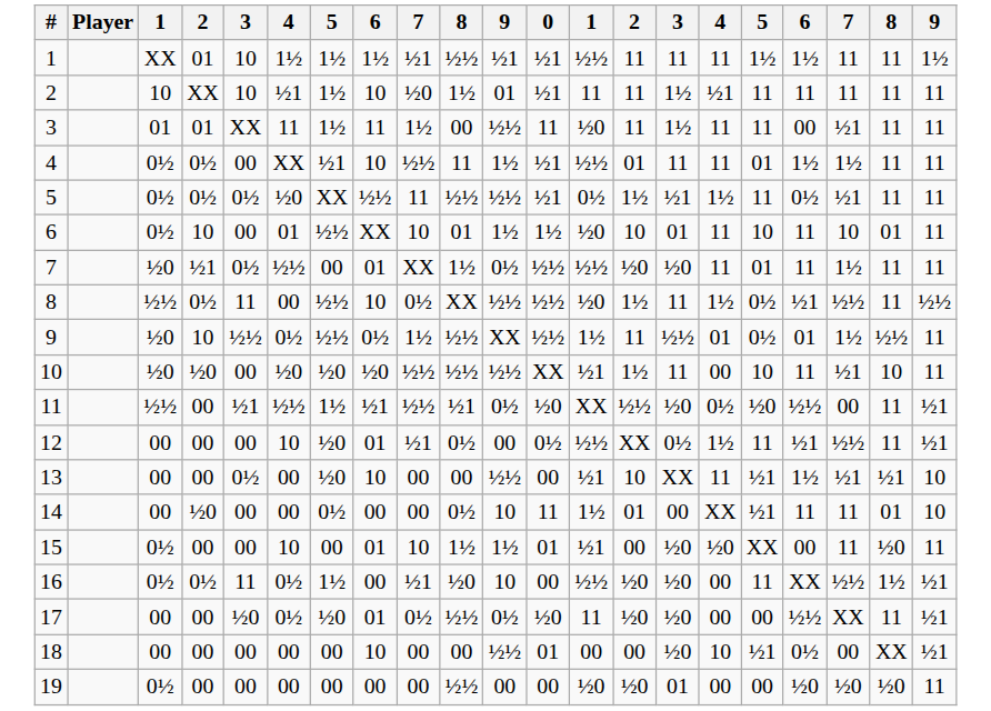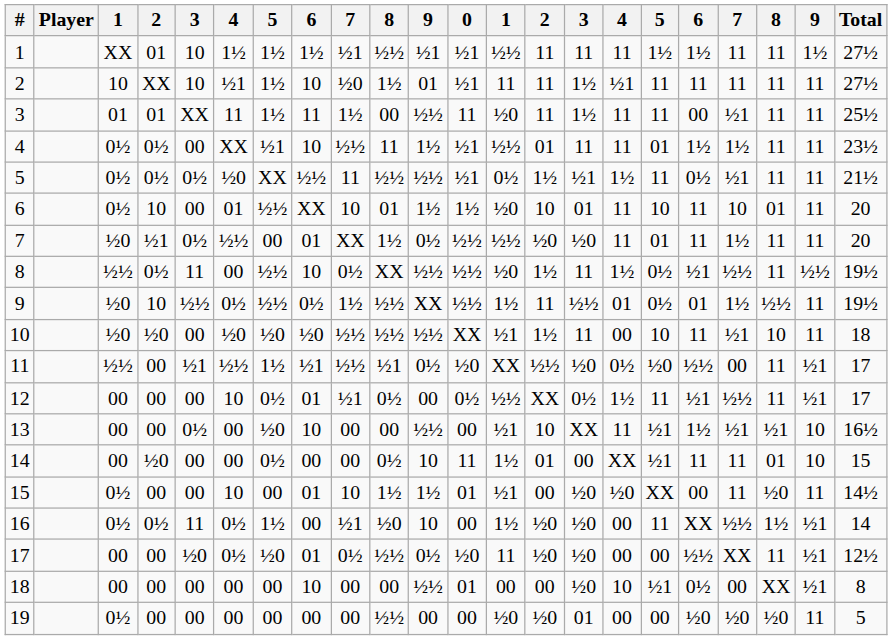 <table class="wikitable" style="text-align: center; margin: auto auto">
 <tr>
 <th>#</th>
 <th>Player</th>
 <th>1</th>
 <th>2</th>
 <th>3</th>
 <th>4</th>
 <th>5</th>
 <th>6</th>
 <th>7</th>
 <th>8</th>
 <th>9</th>
 <th>0</th>
 <th>1</th>
 <th>2</th>
 <th>3</th>
 <th>4</th>
 <th>5</th>
 <th>6</th>
 <th>7</th>
 <th>8</th>
 <th>9</th>
+<th>Total</th>
 </tr>
 <tr>
 <td>1</td>
 <td align=left></td>
 <td>XX</td>
 <td>01</td>
 <td>10</td>
 <td>1½</td>
 <td>1½</td>
 <td>1½</td>
 <td>½1</td>
 <td>½½</td>
 <td>½1</td>
 <td>½1</td>
 <td>½½</td>
 <td>11</td>
 <td>11</td>
 <td>11</td>
 <td>1½</td>
 <td>1½</td>
 <td>11</td>
 <td>11</td>
 <td>1½</td>
+<td>27½</td>
 </tr>
 <tr>
 <td>2</td>
 <td align=left></td>
 <td>10</td>
 <td>XX</td>
 <td>10</td>
 <td>½1</td>
 <td>1½</td>
 <td>10</td>
 <td>½0</td>
 <td>1½</td>
 <td>01</td>
 <td>½1</td>
 <td>11</td>
 <td>11</td>
 <td>1½</td>
 <td>½1</td>
 <td>11</td>
 <td>11</td>
 <td>11</td>
 <td>11</td>
 <td>11</td>
+<td>27½</td>
 </tr>
 <tr>
 <td>3</td>
 <td align=left></td>
 <td>01</td>
 <td>01</td>
 <td>XX</td>
 <td>11</td>
 <td>1½</td>
 <td>11</td>
 <td>1½</td>
 <td>00</td>
 <td>½½</td>
 <td>11</td>
 <td>½0</td>
 <td>11</td>
 <td>1½</td>
 <td>11</td>
 <td>11</td>
 <td>00</td>
 <td>½1</td>
 <td>11</td>
 <td>11</td>
+<td>25½</td>
 </tr>
 <tr>
 <td>4</td>
 <td align=left></td>
 <td>0½</td>
 <td>0½</td>
 <td>00</td>
 <td>XX</td>
 <td>½1</td>
 <td>10</td>
 <td>½½</td>
 <td>11</td>
 <td>1½</td>
 <td>½1</td>
 <td>½½</td>
 <td>01</td>
 <td>11</td>
 <td>11</td>
 <td>01</td>
 <td>1½</td>
 <td>1½</td>
 <td>11</td>
 <td>11</td>
+<td>23½</td>
 </tr>
 <tr>
 <td>5</td>
 <td align=left></td>
 <td>0½</td>
 <td>0½</td>
 <td>0½</td>
 <td>½0</td>
 <td>XX</td>
 <td>½½</td>
 <td>11</td>
 <td>½½</td>
 <td>½½</td>
 <td>½1</td>
 <td>0½</td>
 <td>1½</td>
 <td>½1</td>
 <td>1½</td>
 <td>11</td>
 <td>0½</td>
 <td>½1</td>
 <td>11</td>
 <td>11</td>
+<td>21½</td>
 </tr>
 <tr>
 <td>6</td>
 <td align=left></td>
 <td>0½</td>
 <td>10</td>
 <td>00</td>
 <td>01</td>
 <td>½½</td>
 <td>XX</td>
 <td>10</td>
 <td>01</td>
 <td>1½</td>
 <td>1½</td>
 <td>½0</td>
 <td>10</td>
 <td>01</td>
 <td>11</td>
 <td>10</td>
 <td>11</td>
 <td>10</td>
 <td>01</td>
 <td>11</td>
+<td>20</td>
 </tr>
 <tr>
 <td>7</td>
 <td align=left></td>
 <td>½0</td>
 <td>½1</td>
 <td>0½</td>
 <td>½½</td>
 <td>00</td>
 <td>01</td>
 <td>XX</td>
 <td>1½</td>
 <td>0½</td>
 <td>½½</td>
 <td>½½</td>
 <td>½0</td>
 <td>½0</td>
 <td>11</td>
 <td>01</td>
 <td>11</td>
 <td>1½</td>
 <td>11</td>
 <td>11</td>
+<td>20</td>
 </tr>
 <tr>
 <td>8</td>
 <td align=left></td>
 <td>½½</td>
 <td>0½</td>
 <td>11</td>
 <td>00</td>
 <td>½½</td>
 <td>10</td>
 <td>0½</td>
 <td>XX</td>
 <td>½½</td>
 <td>½½</td>
 <td>½0</td>
 <td>1½</td>
 <td>11</td>
 <td>1½</td>
 <td>0½</td>
 <td>½1</td>
 <td>½½</td>
 <td>11</td>
 <td>½½</td>
+<td>19½</td>
 </tr>
 <tr>
 <td>9</td>
 <td align=left></td>
 <td>½0</td>
 <td>10</td>
 <td>½½</td>
 <td>0½</td>
 <td>½½</td>
 <td>0½</td>
 <td>1½</td>
 <td>½½</td>
 <td>XX</td>
 <td>½½</td>
 <td>1½</td>
 <td>11</td>
 <td>½½</td>
 <td>01</td>
 <td>0½</td>
 <td>01</td>
 <td>1½</td>
 <td>½½</td>
 <td>11</td>
+<td>19½</td>
 </tr>
 <tr>
 <td>10</td>
 <td align=left></td>
 <td>½0</td>
 <td>½0</td>
 <td>00</td>
 <td>½0</td>
 <td>½0</td>
 <td>½0</td>
 <td>½½</td>
 <td>½½</td>
 <td>½½</td>
 <td>XX</td>
 <td>½1</td>
 <td>1½</td>
 <td>11</td>
 <td>00</td>
 <td>10</td>
 <td>11</td>
 <td>½1</td>
 <td>10</td>
 <td>11</td>
+<td>18</td>
 </tr>
 <tr>
 <td>11</td>
 <td align=left></td>
 <td>½½</td>
 <td>00</td>
 <td>½1</td>
 <td>½½</td>
 <td>1½</td>
 <td>½1</td>
 <td>½½</td>
 <td>½1</td>
 <td>0½</td>
 <td>½0</td>
 <td>XX</td>
 <td>½½</td>
 <td>½0</td>
 <td>0½</td>
 <td>½0</td>
 <td>½½</td>
 <td>00</td>
 <td>11</td>
 <td>½1</td>
+<td>17</td>
 </tr>
 <tr>
 <td>12</td>
 <td align=left></td>
 <td>00</td>
 <td>00</td>
 <td>00</td>
 <td>10</td>
-<td>½0</td>
+<td>0½</td>
 <td>01</td>
 <td>½1</td>
 <td>0½</td>
 <td>00</td>
 <td>0½</td>
 <td>½½</td>
 <td>XX</td>
 <td>0½</td>
 <td>1½</td>
 <td>11</td>
 <td>½1</td>
 <td>½½</td>
 <td>11</td>
 <td>½1</td>
+<td>17</td>
 </tr>
 <tr>
 <td>13</td>
 <td align=left></td>
 <td>00</td>
 <td>00</td>
 <td>0½</td>
 <td>00</td>
 <td>½0</td>
 <td>10</td>
 <td>00</td>
 <td>00</td>
 <td>½½</td>
 <td>00</td>
 <td>½1</td>
 <td>10</td>
 <td>XX</td>
 <td>11</td>
 <td>½1</td>
 <td>1½</td>
 <td>½1</td>
 <td>½1</td>
 <td>10</td>
+<td>16½</td>
 </tr>
 <tr>
 <td>14</td>
 <td align=left></td>
 <td>00</td>
 <td>½0</td>
 <td>00</td>
 <td>00</td>
 <td>0½</td>
 <td>00</td>
 <td>00</td>
 <td>0½</td>
 <td>10</td>
 <td>11</td>
 <td>1½</td>
 <td>01</td>
 <td>00</td>
 <td>XX</td>
 <td>½1</td>
 <td>11</td>
 <td>11</td>
 <td>01</td>
 <td>10</td>
+<td>15</td>
 </tr>
 <tr>
 <td>15</td>
 <td align=left></td>
 <td>0½</td>
 <td>00</td>
 <td>00</td>
 <td>10</td>
 <td>00</td>
 <td>01</td>
 <td>10</td>
 <td>1½</td>
 <td>1½</td>
 <td>01</td>
 <td>½1</td>
 <td>00</td>
 <td>½0</td>
 <td>½0</td>
 <td>XX</td>
 <td>00</td>
 <td>11</td>
 <td>½0</td>
 <td>11</td>
+<td>14½</td>
 </tr>
 <tr>
 <td>16</td>
 <td align=left></td>
 <td>0½</td>
 <td>0½</td>
 <td>11</td>
 <td>0½</td>
 <td>1½</td>
 <td>00</td>
 <td>½1</td>
 <td>½0</td>
 <td>10</td>
 <td>00</td>
-<td>½½</td>
+<td>1½</td>
 <td>½0</td>
 <td>½0</td>
 <td>00</td>
 <td>11</td>
 <td>XX</td>
 <td>½½</td>
 <td>1½</td>
 <td>½1</td>
+<td>14</td>
 </tr>
 <tr>
 <td>17</td>
 <td align=left></td>
 <td>00</td>
 <td>00</td>
 <td>½0</td>
 <td>0½</td>
 <td>½0</td>
 <td>01</td>
 <td>0½</td>
 <td>½½</td>
 <td>0½</td>
 <td>½0</td>
 <td>11</td>
 <td>½0</td>
 <td>½0</td>
 <td>00</td>
 <td>00</td>
 <td>½½</td>
 <td>XX</td>
 <td>11</td>
 <td>½1</td>
+<td>12½</td>
 </tr>
 <tr>
 <td>18</td>
 <td align=left></td>
 <td>00</td>
 <td>00</td>
 <td>00</td>
 <td>00</td>
 <td>00</td>
 <td>10</td>
 <td>00</td>
 <td>00</td>
 <td>½½</td>
 <td>01</td>
 <td>00</td>
 <td>00</td>
 <td>½0</td>
 <td>10</td>
 <td>½1</td>
 <td>0½</td>
 <td>00</td>
 <td>XX</td>
 <td>½1</td>
+<td>8</td>
 </tr>
 <tr>
 <td>19</td>
 <td align=left></td>
 <td>0½</td>
 <td>00</td>
 <td>00</td>
 <td>00</td>
 <td>00</td>
 <td>00</td>
 <td>00</td>
 <td>½½</td>
 <td>00</td>
 <td>00</td>
 <td>½0</td>
 <td>½0</td>
 <td>01</td>
 <td>00</td>
 <td>00</td>
 <td>½0</td>
 <td>½0</td>
 <td>½0</td>
 <td>11</td>
+<td>5</td>
 </tr>
 </table>
